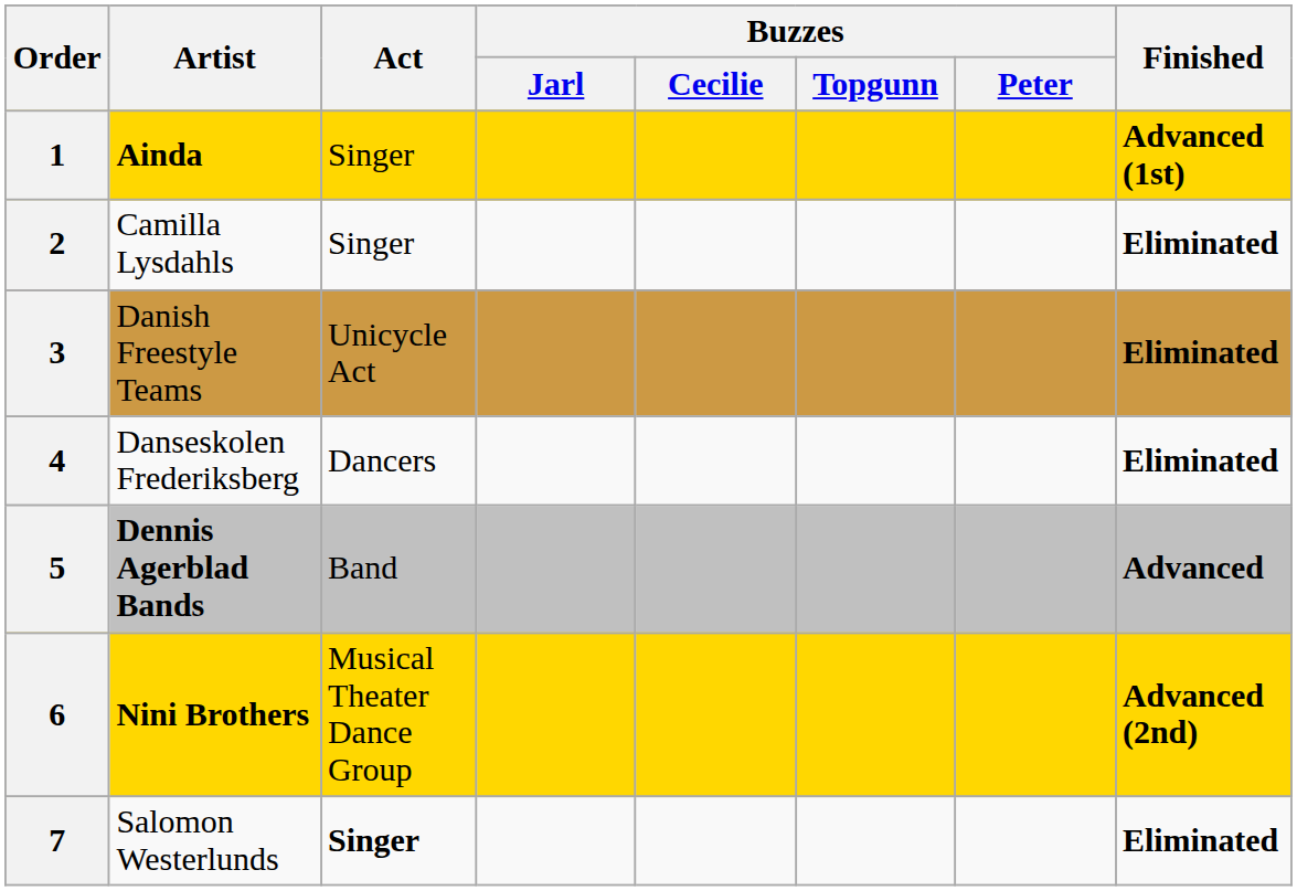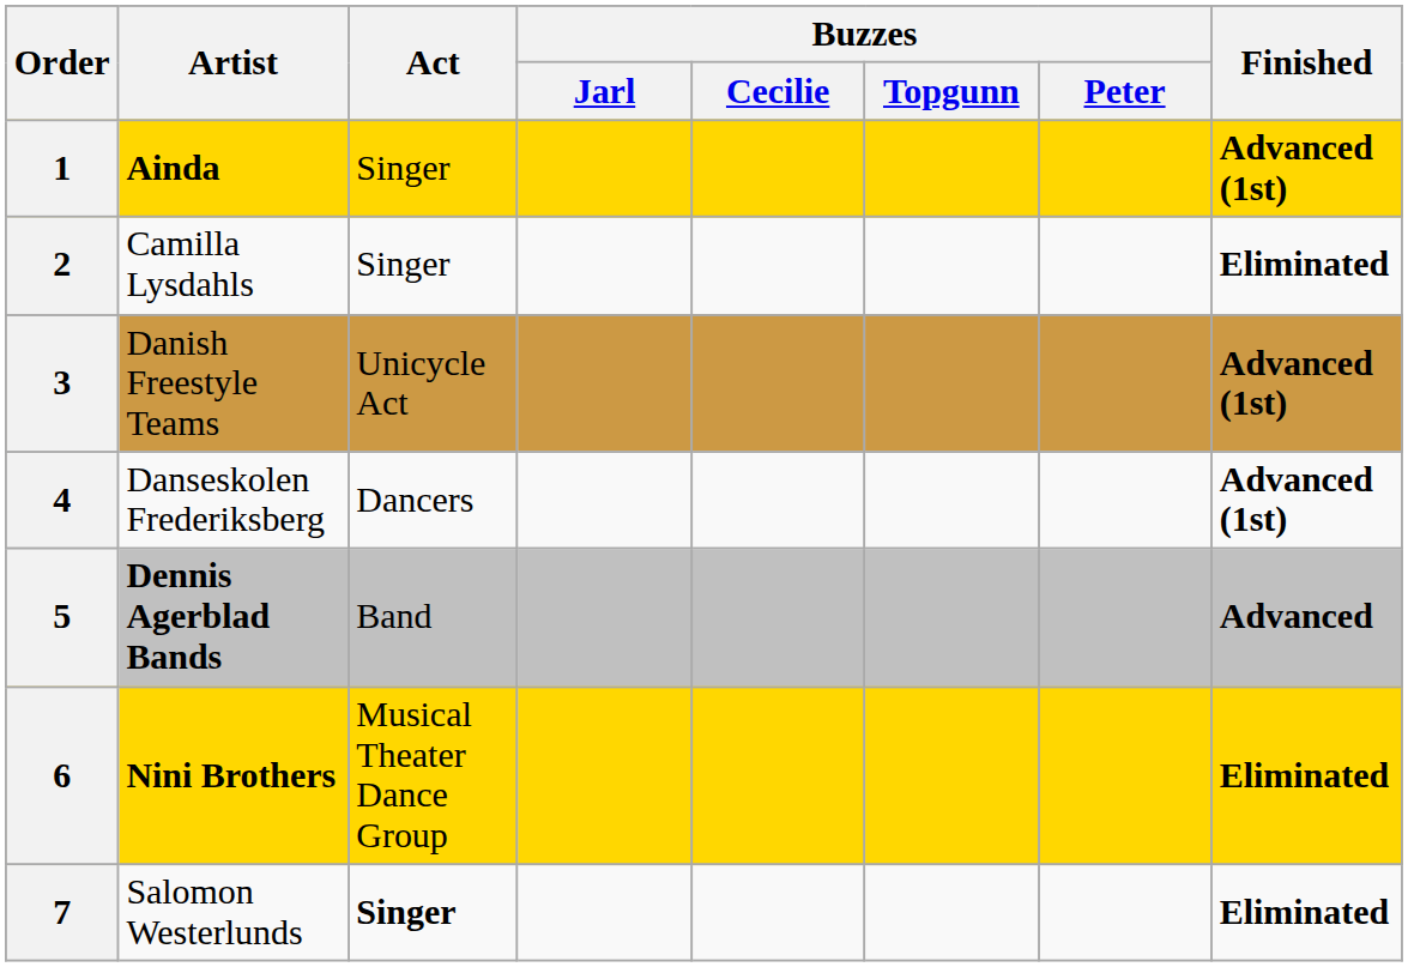 <table class="wikitable sortable" width="100%">
 <tr>
 <th rowspan="2">Order</th>
 <th rowspan="2" class="unsortable">Artist</th>
 <th rowspan="2" class="unsortable">Act</th>
 <th colspan="4" class="unsortable">Buzzes</th>
 <th rowspan="2">Finished</th>
 </tr>
 <tr>
 <th width="70"><a href='#'>Jarl</a></th>
 <th width="70"><a href='#'>Cecilie</a></th>
 <th width="70"><a href='#'>Topgunn</a></th>
 <th width="70"><a href='#'>Peter</a></th>
 </tr>
 <tr style="background:gold;">
 <th>1</th>
 <td><strong>Ainda</strong></td>
 <td>Singer</td>
 <td></td>
 <td></td>
 <td></td>
 <td></td>
 <td><strong>Advanced</strong> <strong>(1st)</strong></td>
 </tr>
 <tr>
 <th>2</th>
 <td>Camilla Lysdahls</td>
 <td>Singer</td>
 <td></td>
 <td></td>
 <td></td>
 <td></td>
 <td><strong>Eliminated</strong></td>
 </tr>
 <tr style="background:#c94;">
 <th>3</th>
 <td>Danish Freestyle Teams</td>
 <td>Unicycle Act</td>
 <td></td>
 <td></td>
 <td align="center"></td>
 <td></td>
-<td><strong>Eliminated</strong></td>
+<td><strong>Advanced</strong> <strong>(1st)</strong></td>
 </tr>
 <tr>
 <th>4</th>
 <td>Danseskolen Frederiksberg</td>
 <td>Dancers</td>
 <td></td>
 <td></td>
 <td></td>
 <td></td>
-<td><strong>Eliminated</strong></td>
+<td><strong>Advanced</strong> <strong>(1st)</strong></td>
 </tr>
 <tr style="background:silver;">
 <th>5</th>
 <td><strong>Dennis Agerblad Bands</strong></td>
 <td>Band</td>
 <td align="center"></td>
 <td align="center"></td>
 <td></td>
 <td align="center"></td>
 <td><strong>Advanced</strong></td>
 </tr>
 <tr style="background:gold;">
 <th>6</th>
 <td><strong>Nini Brothers</strong></td>
 <td>Musical Theater Dance Group</td>
 <td></td>
 <td></td>
 <td></td>
 <td></td>
-<td><strong>Advanced</strong> <strong>(2nd)</strong></td>
+<td><strong>Eliminated</strong></td>
 </tr>
 <tr>
 <th>7</th>
 <td>Salomon Westerlunds</td>
 <td><strong>Singer</strong></td>
 <td></td>
 <td></td>
 <td></td>
 <td></td>
 <td><strong>Eliminated</strong></td>
 </tr>
 </table>
